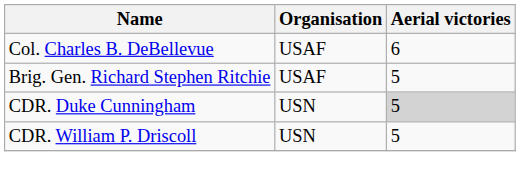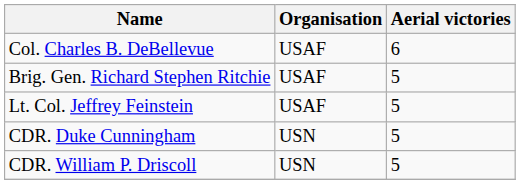 <table class="wikitable">
 <tr>
 <th>Name</th>
 <th>Organisation</th>
 <th>Aerial victories</th>
 </tr>
 <tr>
 <td>Col. <a href='#'>Charles B. DeBellevue</a></td>
 <td>USAF</td>
 <td>6</td>
 </tr>
 <tr>
 <td>Brig. Gen. <a href='#'>Richard Stephen Ritchie</a></td>
 <td>USAF</td>
 <td>5</td>
 </tr>
 <tr>
+<td>Lt. Col. <a href='#'>Jeffrey Feinstein</a></td>
+<td>USAF</td>
+<td>5</td>
+</tr>
+<tr>
 <td>CDR. <a href='#'>Duke Cunningham</a></td>
 <td>USN</td>
-<td style="background: lightgrey;">5</td>
+<td>5</td>
 </tr>
 <tr>
 <td>CDR. <a href='#'>William P. Driscoll</a></td>
 <td>USN</td>
 <td>5</td>
 </tr>
 <tr>
 </tr>
 </table>
